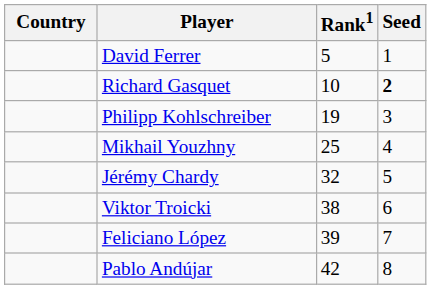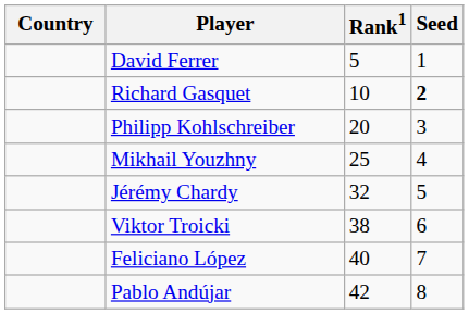 <table class="sortable wikitable">
 <tr>
 <th width=70>Country</th>
 <th width=175>Player</th>
 <th>Rank<sup>1</sup></th>
 <th>Seed</th>
 </tr>
 <tr>
 <td></td>
 <td><a href='#'>David Ferrer</a></td>
 <td>5</td>
 <td>1</td>
 </tr>
 <tr>
 <td></td>
 <td><a href='#'>Richard Gasquet</a></td>
 <td>10</td>
 <td><strong>2</strong></td>
 </tr>
 <tr>
 <td></td>
 <td><a href='#'>Philipp Kohlschreiber</a></td>
-<td>19</td>
+<td>20</td>
 <td>3</td>
 </tr>
 <tr>
 <td></td>
 <td><a href='#'>Mikhail Youzhny</a></td>
 <td>25</td>
 <td>4</td>
 </tr>
 <tr>
 <td></td>
 <td><a href='#'>Jérémy Chardy</a></td>
 <td>32</td>
 <td>5</td>
 </tr>
 <tr>
 <td></td>
 <td><a href='#'>Viktor Troicki</a></td>
 <td>38</td>
 <td>6</td>
 </tr>
 <tr>
 <td></td>
 <td><a href='#'>Feliciano López</a></td>
-<td>39</td>
+<td>40</td>
 <td>7</td>
 </tr>
 <tr>
 <td></td>
 <td><a href='#'>Pablo Andújar</a></td>
 <td>42</td>
 <td>8</td>
 </tr>
 </table>
